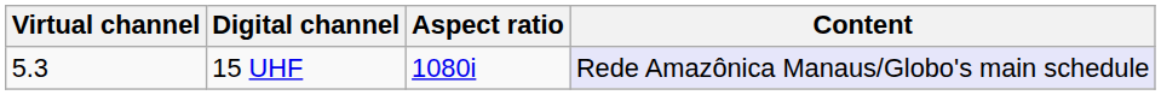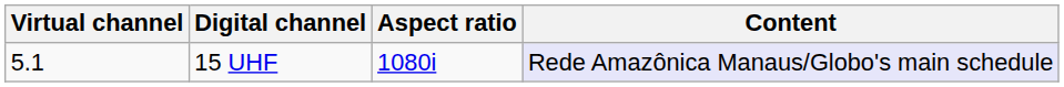 <table class = "wikitable">
 <tr>
 <th>Virtual channel</th>
 <th>Digital channel</th>
 <th>Aspect ratio</th>
 <th>Content</th>
 </tr>
 <tr>
-<td>5.3</td>
+<td>5.1</td>
 <td>15 <a href='#'>UHF</a></td>
 <td><a href='#'>1080i</a></td>
 <td style="background: lavender;">Rede Amazônica Manaus/Globo's main schedule</td>
 </tr>
 </table>
